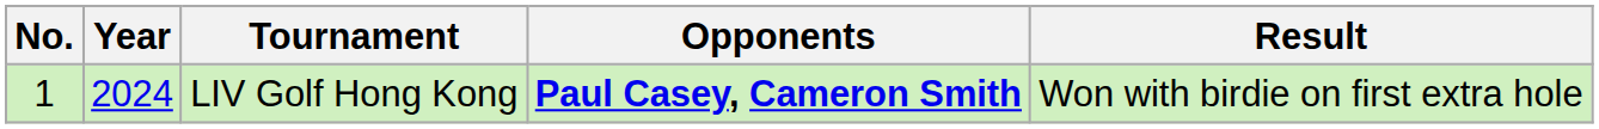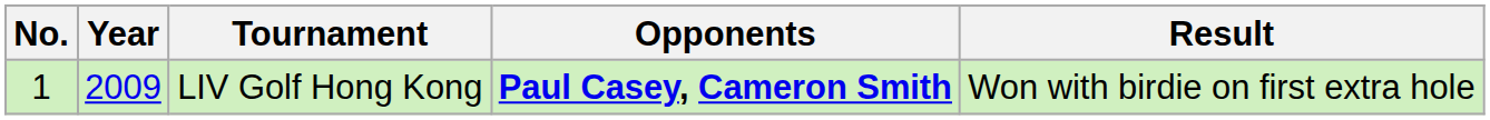 <table class="wikitable" style="font-size:95%;">
 <tr>
 <th>No.</th>
 <th>Year</th>
 <th>Tournament</th>
 <th>Opponents</th>
 <th>Result</th>
 </tr>
 <tr style="background:#D0F0C0;">
 <td align=center>1</td>
-<td><a href='#'>2024</a></td>
+<td><a href='#'>2009</a></td>
 <td>LIV Golf Hong Kong</td>
 <td><strong> <a href='#'>Paul Casey</a>,  <a href='#'>Cameron Smith</a></strong></td>
 <td>Won with birdie on first extra hole</td>
 </tr>
 </table>
